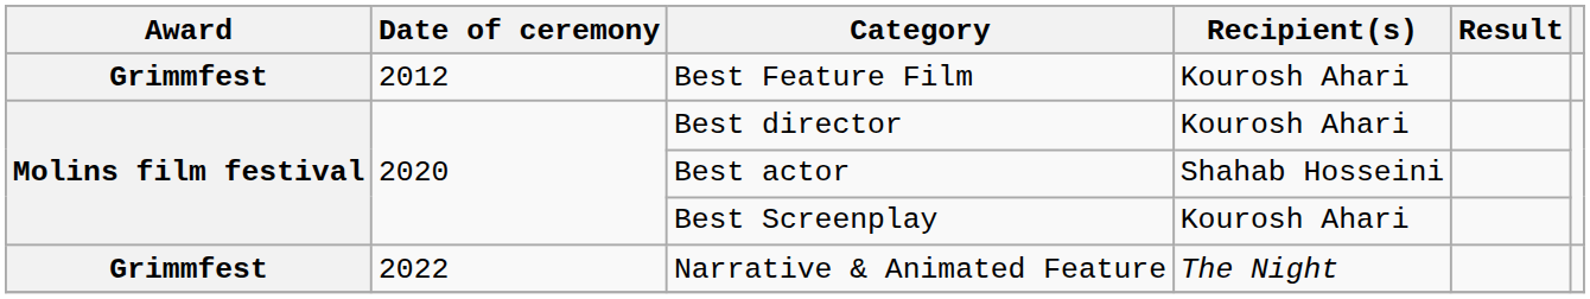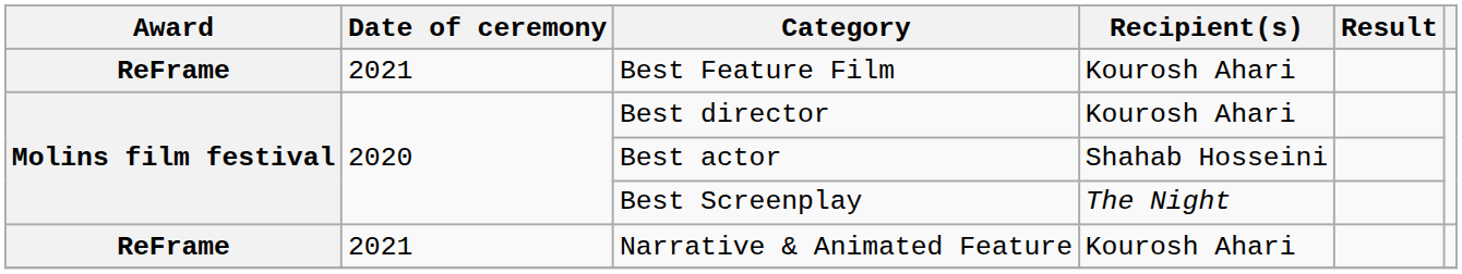 <table class="wikitable plainrowheaders sortable">
 <tr>
 <th scope="col">Award</th>
 <th scope="col">Date of ceremony</th>
 <th scope="col">Category</th>
 <th scope="col">Recipient(s)</th>
 <th scope="col">Result</th>
 <th scope="col" class="unsortable"></th>
 </tr>
 <tr>
-<th scope="row">Grimmfest</th>
-<td>2012</td>
+<th scope="row">ReFrame</th>
+<td>2021</td>
 <td>Best Feature Film</td>
 <td>Kourosh Ahari</td>
 <td></td>
 <td></td>
 </tr>
 <tr>
 <th rowspan="3" scope="row">Molins film festival</th>
 <td rowspan="3">2020</td>
 <td>Best director</td>
 <td>Kourosh Ahari</td>
 <td></td>
 <td rowspan="3"></td>
 </tr>
 <tr>
 <td>Best actor</td>
 <td>Shahab Hosseini</td>
 <td></td>
 </tr>
 <tr>
 <td>Best Screenplay</td>
-<td>Kourosh Ahari</td>
+<td><em>The Night</em></td>
 <td></td>
 </tr>
 <tr>
-<th scope="row">Grimmfest</th>
-<td>2022</td>
+<th scope="row">ReFrame</th>
+<td>2021</td>
 <td>Narrative & Animated Feature</td>
-<td><em>The Night</em></td>
+<td>Kourosh Ahari</td>
 <td></td>
 <td></td>
 </tr>
 <tr>
 </tr>
 </table>
